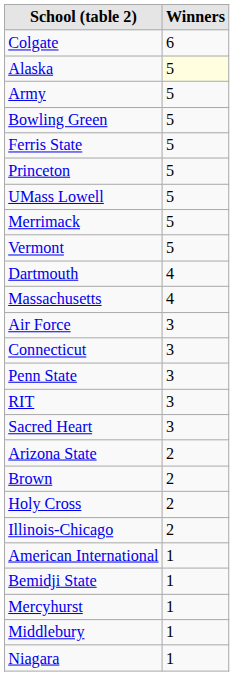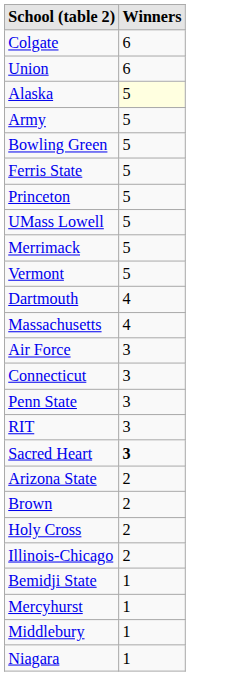 <table class="wikitable">
 <tr>
 <th style="background:#e5e5e5;">School (table 2)</th>
 <th style="background:#e5e5e5;">Winners</th>
 </tr>
 <tr>
 <td><a href='#'>Colgate</a></td>
+<td>6</td>
+</tr>
+<tr>
+<td><a href='#'>Union</a></td>
 <td>6</td>
 </tr>
 <tr>
 <td><a href='#'>Alaska</a></td>
 <td style="background: lightyellow;">5</td>
 </tr>
 <tr>
 <td><a href='#'>Army</a></td>
 <td>5</td>
 </tr>
 <tr>
 <td><a href='#'>Bowling Green</a></td>
 <td>5</td>
 </tr>
 <tr>
 <td><a href='#'>Ferris State</a></td>
 <td>5</td>
 </tr>
 <tr>
 <td><a href='#'>Princeton</a></td>
 <td>5</td>
 </tr>
 <tr>
 <td><a href='#'>UMass Lowell</a></td>
 <td>5</td>
 </tr>
 <tr>
 <td><a href='#'>Merrimack</a></td>
 <td>5</td>
 </tr>
 <tr>
 <td><a href='#'>Vermont</a></td>
 <td>5</td>
 </tr>
 <tr>
 <td><a href='#'>Dartmouth</a></td>
 <td>4</td>
 </tr>
 <tr>
 <td><a href='#'>Massachusetts</a></td>
 <td>4</td>
 </tr>
 <tr>
 <td><a href='#'>Air Force</a></td>
 <td>3</td>
 </tr>
 <tr>
 <td><a href='#'>Connecticut</a></td>
 <td>3</td>
 </tr>
 <tr>
 <td><a href='#'>Penn State</a></td>
 <td>3</td>
 </tr>
 <tr>
 <td><a href='#'>RIT</a></td>
 <td>3</td>
 </tr>
 <tr>
 <td><a href='#'>Sacred Heart</a></td>
-<td>3</td>
+<td><strong>3</strong></td>
 </tr>
 <tr>
 <td><a href='#'>Arizona State</a></td>
 <td>2</td>
 </tr>
 <tr>
 <td><a href='#'>Brown</a></td>
 <td>2</td>
 </tr>
 <tr>
 <td><a href='#'>Holy Cross</a></td>
 <td>2</td>
 </tr>
 <tr>
 <td><a href='#'>Illinois-Chicago</a></td>
 <td>2</td>
 </tr>
 <tr>
-<td><a href='#'>American International</a></td>
-<td>1</td>
-</tr>
-<tr>
 <td><a href='#'>Bemidji State</a></td>
 <td>1</td>
 </tr>
 <tr>
 <td><a href='#'>Mercyhurst</a></td>
 <td>1</td>
 </tr>
 <tr>
 <td><a href='#'>Middlebury</a></td>
 <td>1</td>
 </tr>
 <tr>
 <td><a href='#'>Niagara</a></td>
 <td>1</td>
 </tr>
 </table>
